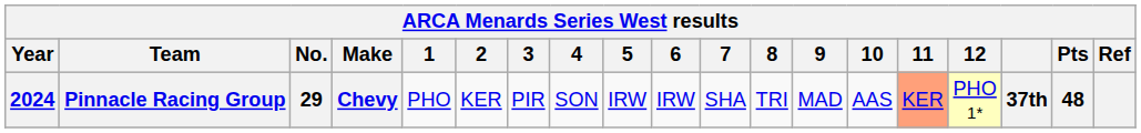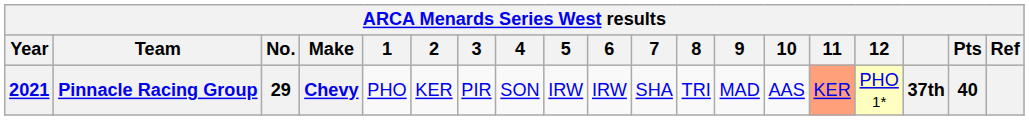 <table class="wikitable" style="text-align:center; font-size:75%">
 <tr>
 <th colspan=19><a href='#'>ARCA Menards Series West</a> results</th>
 </tr>
 <tr>
 <th>Year</th>
 <th>Team</th>
 <th>No.</th>
 <th>Make</th>
 <th>1</th>
 <th>2</th>
 <th>3</th>
 <th>4</th>
 <th>5</th>
 <th>6</th>
 <th>7</th>
 <th>8</th>
 <th>9</th>
 <th>10</th>
 <th>11</th>
 <th>12</th>
 <th></th>
 <th>Pts</th>
 <th>Ref</th>
 </tr>
 <tr>
-<th><a href='#'>2024</a></th>
+<th><a href='#'>2021</a></th>
 <th><a href='#'>Pinnacle Racing Group</a></th>
 <th>29</th>
 <th><a href='#'>Chevy</a></th>
 <td><a href='#'>PHO</a></td>
 <td><a href='#'>KER</a></td>
 <td><a href='#'>PIR</a></td>
 <td><a href='#'>SON</a></td>
 <td><a href='#'>IRW</a></td>
 <td><a href='#'>IRW</a></td>
 <td><a href='#'>SHA</a></td>
 <td><a href='#'>TRI</a></td>
 <td><a href='#'>MAD</a></td>
 <td><a href='#'>AAS</a></td>
 <td style="background: lightsalmon;"><a href='#'>KER</a></td>
 <td style="background:#FFFFBF;"><a href='#'>PHO</a><br><small>1*</small></td>
 <th>37th</th>
-<th>48</th>
+<th>40</th>
 <th></th>
 </tr>
 </table>
